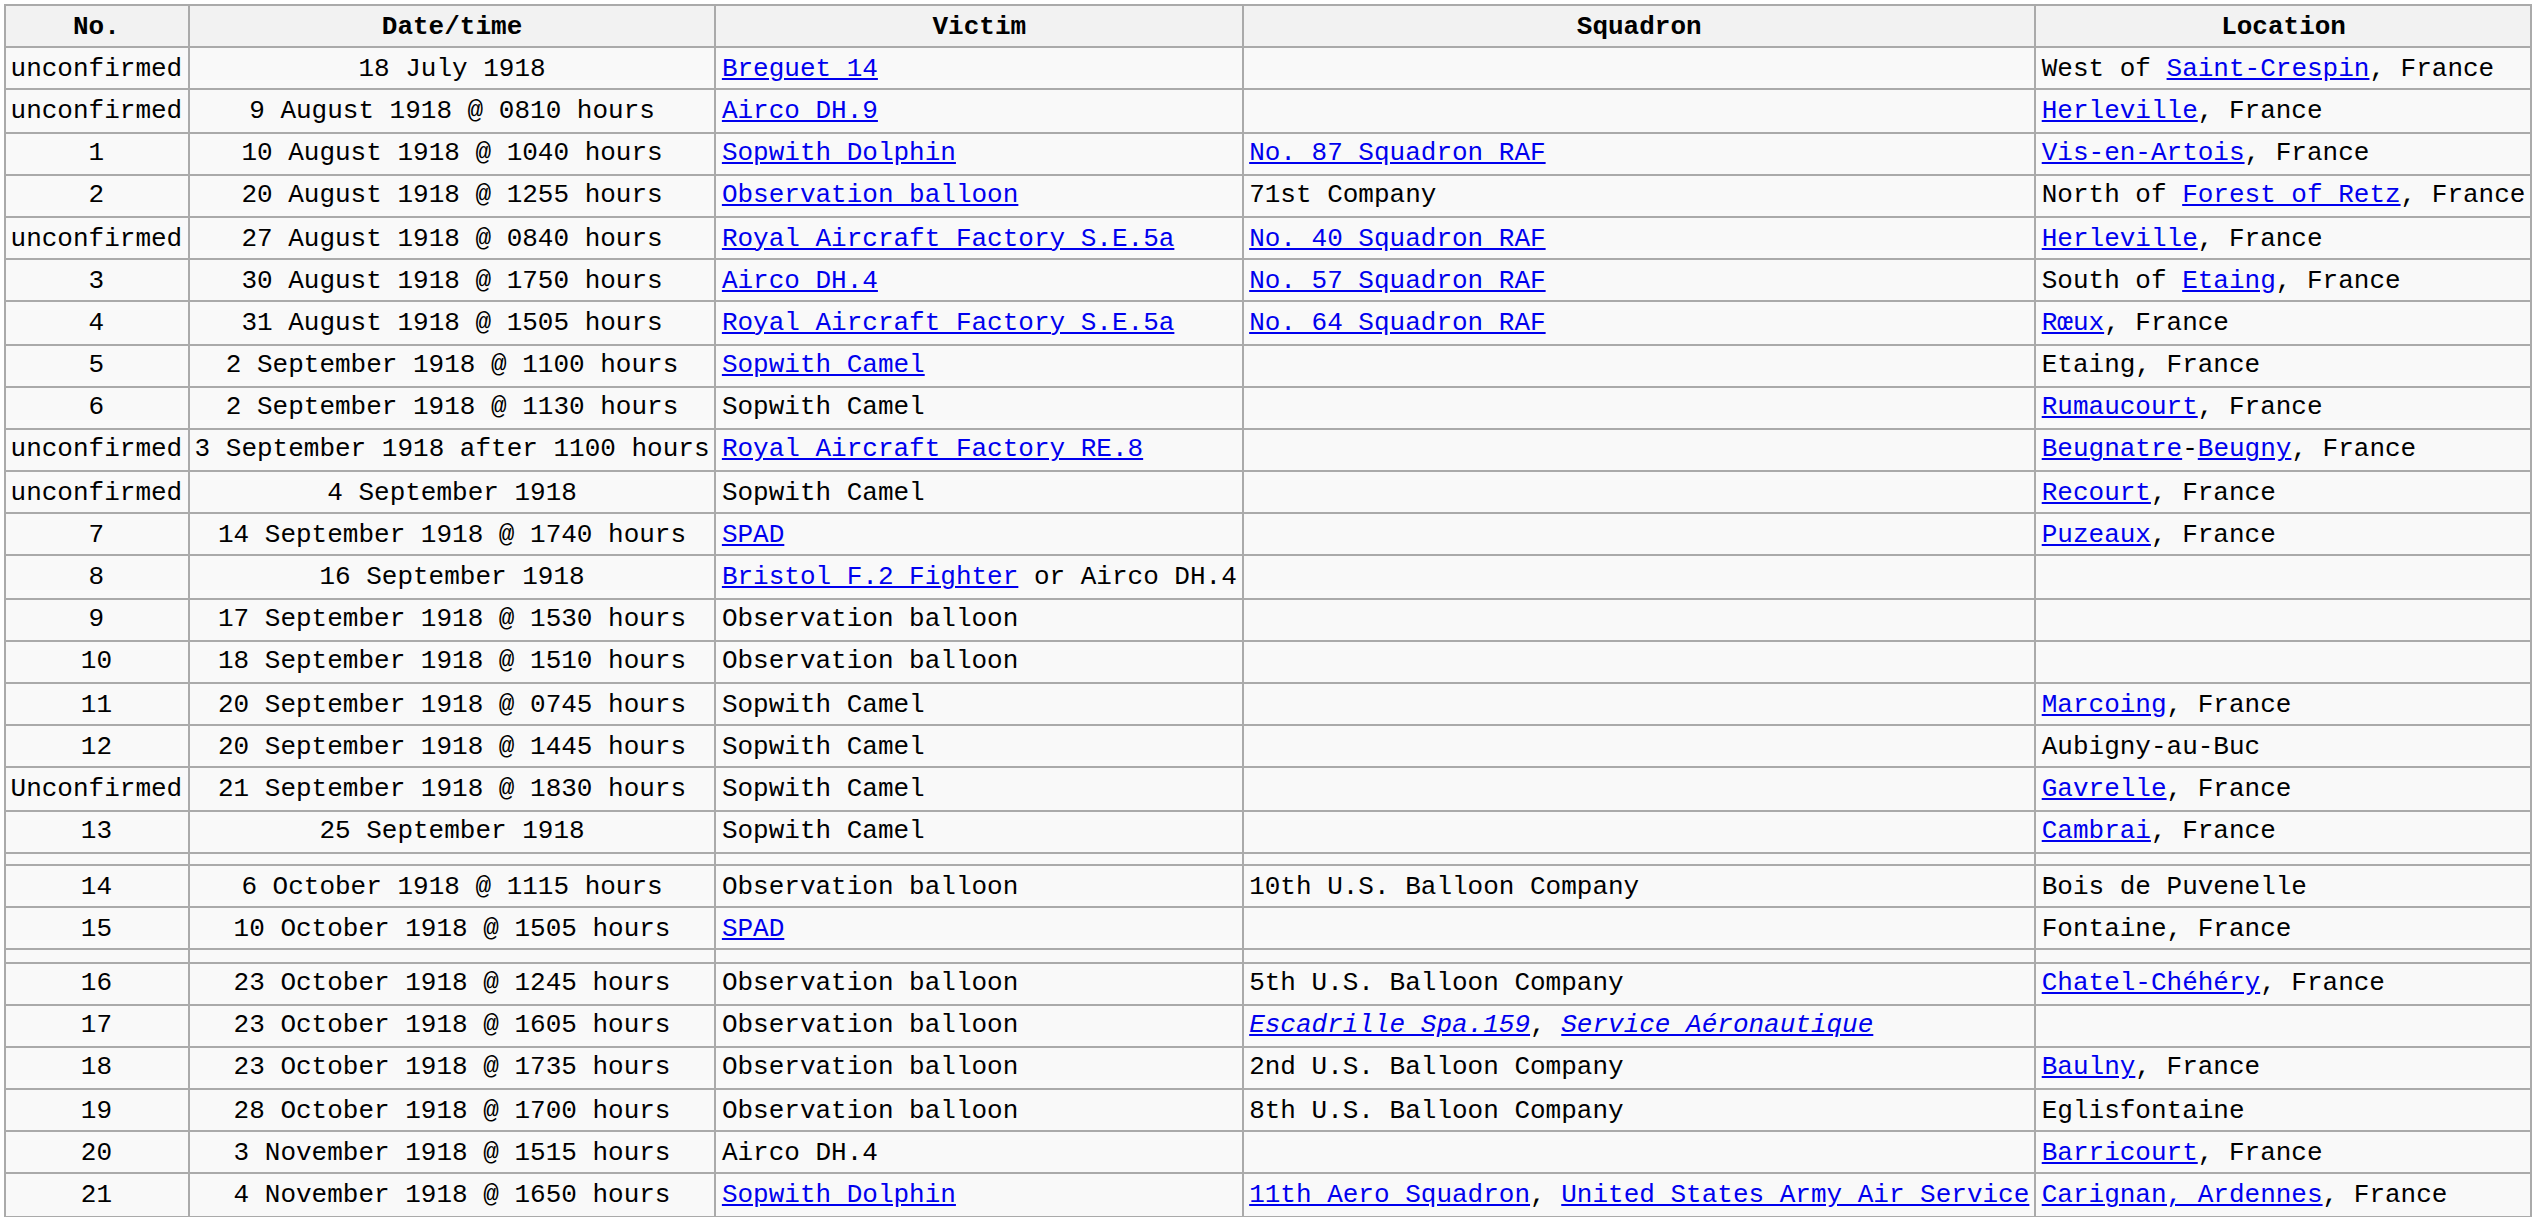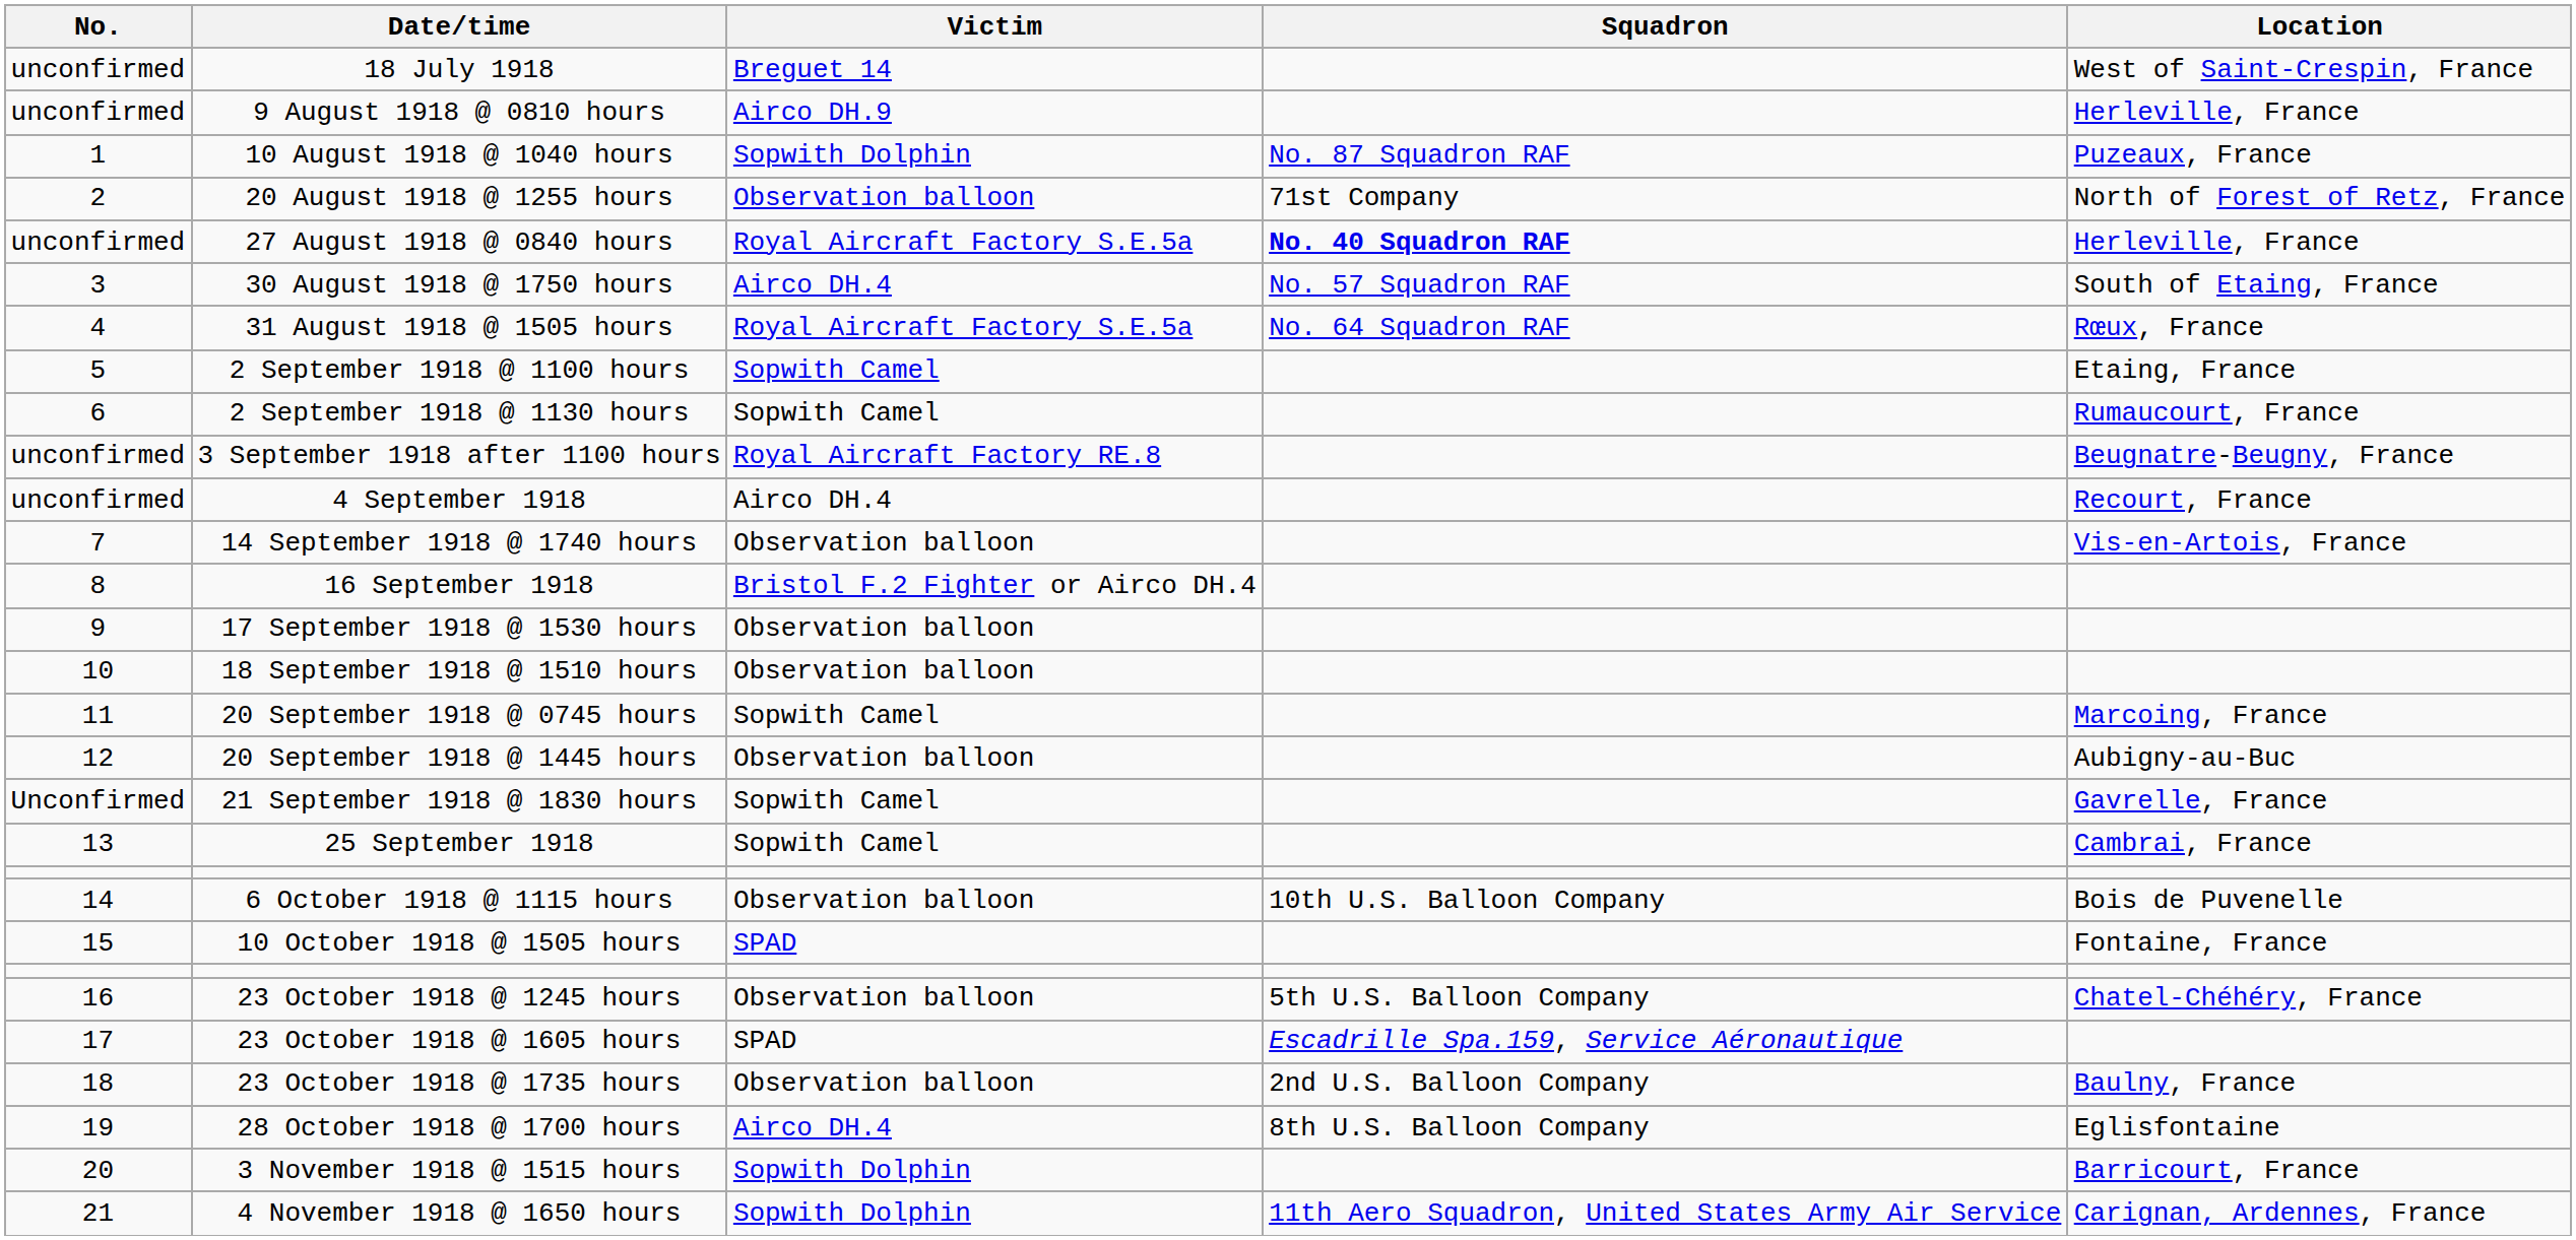 <table class="wikitable" border="1" style="margin: 1em auto 1em auto">
 <tr>
 <th>No.</th>
 <th>Date/time</th>
 <th>Victim</th>
 <th>Squadron</th>
 <th>Location</th>
 </tr>
 <tr>
 <td align="center">unconfirmed</td>
 <td align="center">18 July 1918</td>
 <td><a href='#'>Breguet 14</a></td>
 <td></td>
 <td>West of <a href='#'>Saint-Crespin</a>, France</td>
 </tr>
 <tr>
 <td align="center">unconfirmed</td>
 <td align="center">9 August 1918 @ 0810 hours</td>
 <td><a href='#'>Airco DH.9</a></td>
 <td></td>
 <td><a href='#'>Herleville</a>, France</td>
 </tr>
 <tr>
 <td align="center">1</td>
 <td align="center">10 August 1918 @ 1040 hours</td>
 <td><a href='#'>Sopwith Dolphin</a></td>
 <td><a href='#'>No. 87 Squadron RAF</a></td>
-<td><a href='#'>Vis-en-Artois</a>, France</td>
+<td><a href='#'>Puzeaux</a>, France</td>
 </tr>
 <tr>
 <td align="center">2</td>
 <td align="center">20 August 1918 @ 1255 hours</td>
 <td><a href='#'>Observation balloon</a></td>
 <td>71st Company</td>
 <td>North of <a href='#'>Forest of Retz</a>, France</td>
 </tr>
 <tr>
 <td align="center">unconfirmed</td>
 <td align="center">27 August 1918 @ 0840 hours</td>
 <td><a href='#'>Royal Aircraft Factory S.E.5a</a></td>
-<td><a href='#'>No. 40 Squadron RAF</a></td>
+<td><strong><a href='#'>No. 40 Squadron RAF</a></strong></td>
 <td><a href='#'>Herleville</a>, France</td>
 </tr>
 <tr>
 <td align="center">3</td>
 <td align="center">30 August 1918 @ 1750 hours</td>
 <td><a href='#'>Airco DH.4</a></td>
 <td><a href='#'>No. 57 Squadron RAF</a></td>
 <td>South of <a href='#'>Etaing</a>, France</td>
 </tr>
 <tr>
 <td align="center">4</td>
 <td align="center">31 August 1918 @ 1505 hours</td>
 <td><a href='#'>Royal Aircraft Factory S.E.5a</a></td>
 <td><a href='#'>No. 64 Squadron RAF</a></td>
 <td><a href='#'>Rœux</a>, France</td>
 </tr>
 <tr>
 <td align="center">5</td>
 <td align="center">2 September 1918 @ 1100 hours</td>
 <td><a href='#'>Sopwith Camel</a></td>
 <td></td>
 <td>Etaing, France</td>
 </tr>
 <tr>
 <td align="center">6</td>
 <td align="center">2 September 1918 @ 1130 hours</td>
 <td>Sopwith Camel</td>
 <td></td>
 <td><a href='#'>Rumaucourt</a>, France</td>
 </tr>
 <tr>
 <td align="center">unconfirmed</td>
 <td align="center">3 September 1918 after 1100 hours</td>
 <td><a href='#'>Royal Aircraft Factory RE.8</a></td>
 <td></td>
 <td><a href='#'>Beugnatre</a>-<a href='#'>Beugny</a>, France</td>
 </tr>
 <tr>
 <td align="center">unconfirmed</td>
 <td align="center">4 September 1918</td>
-<td>Sopwith Camel</td>
+<td>Airco DH.4</td>
 <td></td>
 <td><a href='#'>Recourt</a>, France</td>
 </tr>
 <tr>
 <td align="center">7</td>
 <td align="center">14 September 1918 @ 1740 hours</td>
-<td><a href='#'>SPAD</a></td>
+<td>Observation balloon</td>
 <td></td>
-<td><a href='#'>Puzeaux</a>, France</td>
+<td><a href='#'>Vis-en-Artois</a>, France</td>
 </tr>
 <tr>
 <td align="center">8</td>
 <td align="center">16 September 1918</td>
 <td><a href='#'>Bristol F.2 Fighter</a> or Airco DH.4</td>
 <td></td>
 <td></td>
 </tr>
 <tr>
 <td align="center">9</td>
 <td align="center">17 September 1918 @ 1530 hours</td>
 <td>Observation balloon</td>
 <td></td>
 <td></td>
 </tr>
 <tr>
 <td align="center">10</td>
 <td align="center">18 September 1918 @ 1510 hours</td>
 <td>Observation balloon</td>
 <td></td>
 <td></td>
 </tr>
 <tr>
 <td align="center">11</td>
 <td align="center">20 September 1918 @ 0745 hours</td>
 <td>Sopwith Camel</td>
 <td></td>
 <td><a href='#'>Marcoing</a>, France</td>
 </tr>
 <tr>
 <td align="center">12</td>
 <td align="center">20 September 1918 @ 1445 hours</td>
-<td>Sopwith Camel</td>
+<td>Observation balloon</td>
 <td></td>
 <td>Aubigny-au-Buc</td>
 </tr>
 <tr>
 <td align="center">Unconfirmed</td>
 <td align="center">21 September 1918 @ 1830 hours</td>
 <td>Sopwith Camel</td>
 <td></td>
 <td><a href='#'>Gavrelle</a>, France</td>
 </tr>
 <tr>
 <td align="center">13</td>
 <td align="center">25 September 1918</td>
 <td>Sopwith Camel</td>
 <td></td>
 <td><a href='#'>Cambrai</a>, France</td>
 </tr>
 <tr>
 <td align="center"></td>
 <td align="center"></td>
 <td></td>
 <td></td>
 <td></td>
 </tr>
 <tr>
 <td align="center">14</td>
 <td align="center">6 October 1918 @ 1115 hours</td>
 <td>Observation balloon</td>
 <td>10th U.S. Balloon Company</td>
 <td>Bois de Puvenelle</td>
 </tr>
 <tr>
 <td align="center">15</td>
 <td align="center">10 October 1918 @ 1505 hours</td>
 <td><a href='#'>SPAD</a></td>
 <td></td>
 <td>Fontaine, France</td>
 </tr>
 <tr>
 <td align="center"></td>
 <td align="center"></td>
 <td></td>
 <td></td>
 <td></td>
 </tr>
 <tr>
 <td align="center">16</td>
 <td align="center">23 October 1918 @ 1245 hours</td>
 <td>Observation balloon</td>
 <td>5th U.S. Balloon Company</td>
 <td><a href='#'>Chatel-Chéhéry</a>, France</td>
 </tr>
 <tr>
 <td align="center">17</td>
 <td align="center">23 October 1918 @ 1605 hours</td>
-<td>Observation balloon</td>
+<td>SPAD</td>
 <td><em><a href='#'>Escadrille Spa.159</a></em>, <em><a href='#'>Service Aéronautique</a></em></td>
 <td></td>
 </tr>
 <tr>
 <td align="center">18</td>
 <td align="center">23 October 1918 @ 1735 hours</td>
 <td>Observation balloon</td>
 <td>2nd U.S. Balloon Company</td>
 <td><a href='#'>Baulny</a>, France</td>
 </tr>
 <tr>
 <td align="center">19</td>
 <td align="center">28 October 1918 @ 1700 hours</td>
-<td>Observation balloon</td>
+<td><a href='#'>Airco DH.4</a></td>
 <td>8th U.S. Balloon Company</td>
 <td>Eglisfontaine</td>
 </tr>
 <tr>
 <td align="center">20</td>
 <td align="center">3 November 1918 @ 1515 hours</td>
-<td>Airco DH.4</td>
+<td><a href='#'>Sopwith Dolphin</a></td>
 <td></td>
 <td><a href='#'>Barricourt</a>, France</td>
 </tr>
 <tr>
 <td align="center">21</td>
 <td align="center">4 November 1918 @ 1650 hours</td>
 <td><a href='#'>Sopwith Dolphin</a></td>
 <td><a href='#'>11th Aero Squadron</a>, <a href='#'>United States Army Air Service</a></td>
 <td><a href='#'>Carignan, Ardennes</a>, France</td>
 </tr>
 </table>
